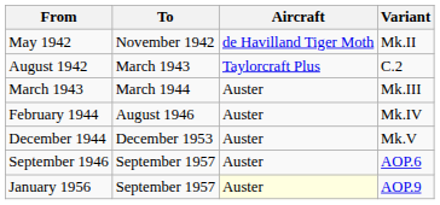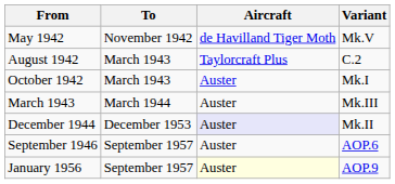 <table class="wikitable">
 <tr>
 <th>From</th>
 <th>To</th>
 <th>Aircraft</th>
 <th>Variant</th>
 </tr>
 <tr>
 <td>May 1942</td>
 <td>November 1942</td>
 <td><a href='#'>de Havilland Tiger Moth</a></td>
-<td>Mk.II</td>
+<td>Mk.V</td>
 </tr>
 <tr>
 <td>August 1942</td>
 <td>March 1943</td>
 <td><a href='#'>Taylorcraft Plus</a></td>
 <td>C.2</td>
 </tr>
 <tr>
+<td>October 1942</td>
+<td>March 1943</td>
+<td><a href='#'>Auster</a></td>
+<td>Mk.I</td>
+</tr>
+<tr>
 <td>March 1943</td>
 <td>March 1944</td>
 <td>Auster</td>
 <td>Mk.III</td>
 </tr>
 <tr>
-<td>February 1944</td>
-<td>August 1946</td>
-<td>Auster</td>
-<td>Mk.IV</td>
-</tr>
-<tr>
 <td>December 1944</td>
 <td>December 1953</td>
-<td>Auster</td>
-<td>Mk.V</td>
+<td style="background: lavender;">Auster</td>
+<td>Mk.II</td>
 </tr>
 <tr>
 <td>September 1946</td>
 <td>September 1957</td>
 <td>Auster</td>
 <td><a href='#'>AOP.6</a></td>
 </tr>
 <tr>
 <td>January 1956</td>
 <td>September 1957</td>
 <td style="background: lightyellow;">Auster</td>
 <td><a href='#'>AOP.9</a></td>
 </tr>
 </table>
